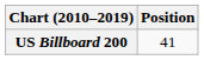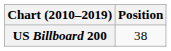 <table class="wikitable plainrowheaders" style="text-align:center">
 <tr>
 <th scope="col">Chart (2010–2019)</th>
 <th scope="col">Position</th>
 </tr>
 <tr>
 <th scope="row">US <em>Billboard</em> 200</th>
-<td>41</td>
+<td>38</td>
 </tr>
 </table>
